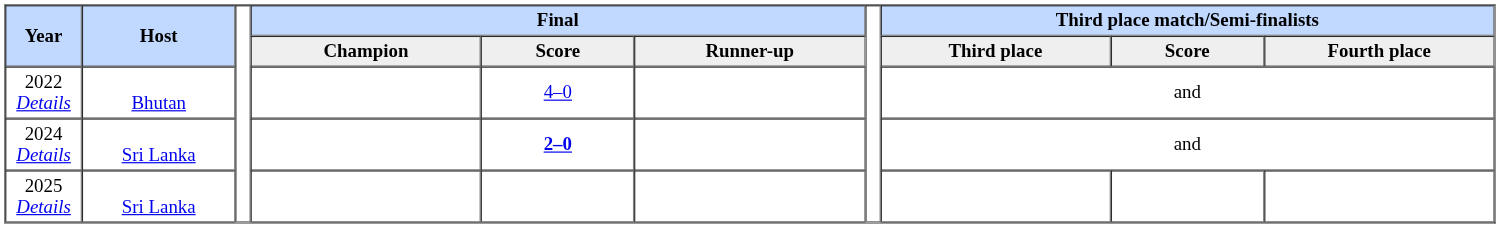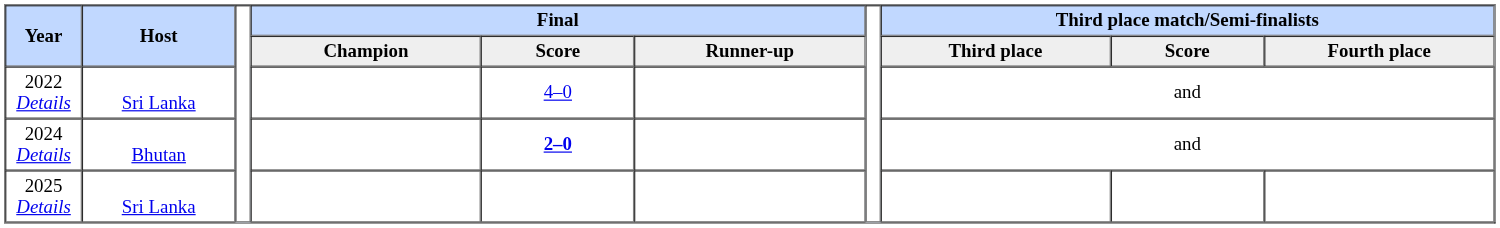 <table border=1 font-size:90%;" cellpadding=3 cellspacing=0 width=100%>
 <tr bgcolor=#C1D8FF>
 <th rowspan=2 width=5%>Year</th>
 <th rowspan=2 width=10%>Host</th>
 <th rowspan="16" width="1%" bgcolor="ffffff"></th>
 <th colspan=3>Final</th>
 <th rowspan="16" width="1%" bgcolor="ffffff"></th>
 <th colspan=3>Third place match/Semi-finalists</th>
 </tr>
 <tr bgcolor=#EFEFEF>
 <th width=15%>Champion</th>
 <th width=10%>Score</th>
 <th width=15%>Runner-up</th>
 <th width=15%>Third place</th>
 <th width=10%>Score</th>
 <th width=15%>Fourth place</th>
 </tr>
 <tr align=center>
 <td>2022<br><em><a href='#'>Details</a></em></td>
-<td> <br> <a href='#'>Bhutan</a></td>
+<td><br><a href='#'>Sri Lanka</a></td>
 <td><strong></strong></td>
 <td><a href='#'>4–0</a></td>
 <td></td>
 <td colspan="3"> and </td>
 </tr>
 <tr align=center>
 <td>2024<br><em><a href='#'>Details</a></em></td>
-<td><br><a href='#'>Sri Lanka</a></td>
+<td> <br> <a href='#'>Bhutan</a></td>
 <td><strong></strong></td>
 <td><strong><a href='#'>2–0</a></strong></td>
 <td></td>
 <td colspan="3"> and </td>
 </tr>
 <tr align="center">
 <td>2025<br><em><a href='#'>Details</a></em></td>
 <td><br><a href='#'>Sri Lanka</a></td>
 <td></td>
 <td></td>
 <td></td>
 <td></td>
 <th></th>
 <td></td>
 </tr>
 </table>
